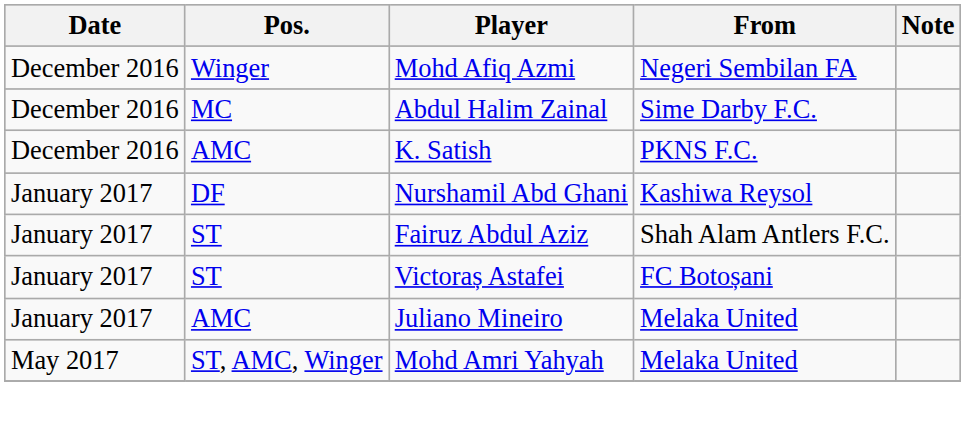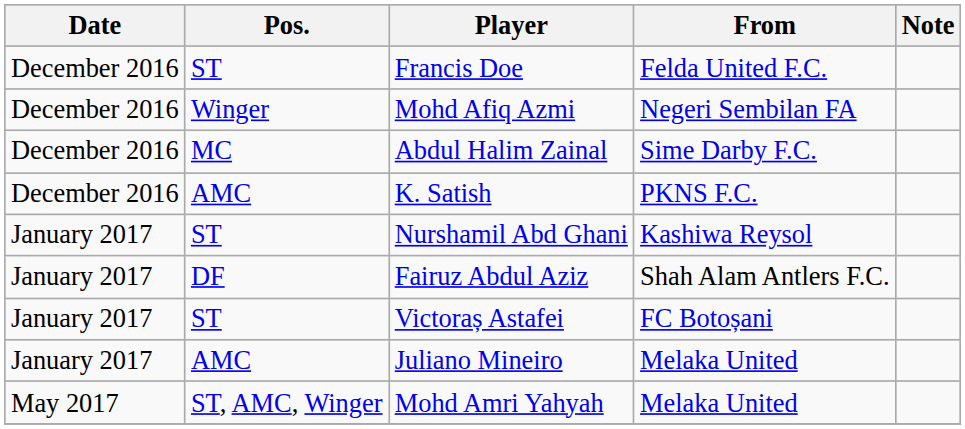 <table class="wikitable sortable">
 <tr>
 <th>Date</th>
 <th>Pos.</th>
 <th>Player</th>
 <th>From</th>
 <th>Note</th>
+</tr>
+<tr>
+<td>December 2016</td>
+<td><a href='#'>ST</a></td>
+<td> <a href='#'>Francis Doe</a></td>
+<td> <a href='#'>Felda United F.C.</a></td>
+<td></td>
 </tr>
 <tr>
 <td>December 2016</td>
 <td><a href='#'>Winger</a></td>
 <td> <a href='#'>Mohd Afiq Azmi</a></td>
 <td> <a href='#'>Negeri Sembilan FA</a></td>
 <td></td>
 </tr>
 <tr>
 <td>December 2016</td>
 <td><a href='#'>MC</a></td>
 <td> <a href='#'>Abdul Halim Zainal</a></td>
 <td> <a href='#'>Sime Darby F.C.</a></td>
 <td></td>
 </tr>
 <tr>
 <td>December 2016</td>
 <td><a href='#'>AMC</a></td>
 <td> <a href='#'>K. Satish</a></td>
 <td> <a href='#'>PKNS F.C.</a></td>
 <td></td>
 </tr>
 <tr>
 <td>January 2017</td>
-<td><a href='#'>DF</a></td>
+<td><a href='#'>ST</a></td>
 <td> <a href='#'>Nurshamil Abd Ghani</a></td>
 <td> <a href='#'>Kashiwa Reysol</a></td>
 <td></td>
 </tr>
 <tr>
 <td>January 2017</td>
-<td><a href='#'>ST</a></td>
+<td><a href='#'>DF</a></td>
 <td> <a href='#'>Fairuz Abdul Aziz</a></td>
 <td> Shah Alam Antlers F.C.</td>
 <td></td>
 </tr>
 <tr>
 <td>January 2017</td>
 <td><a href='#'>ST</a></td>
 <td> <a href='#'>Victoraș Astafei</a></td>
 <td> <a href='#'>FC Botoșani</a></td>
 <td></td>
 </tr>
 <tr>
 <td>January 2017</td>
 <td><a href='#'>AMC</a></td>
 <td>  <a href='#'>Juliano Mineiro</a></td>
 <td> <a href='#'>Melaka United</a></td>
 <td></td>
 </tr>
 <tr>
 <td>May 2017</td>
 <td><a href='#'>ST</a>, <a href='#'>AMC</a>, <a href='#'>Winger</a></td>
 <td> <a href='#'>Mohd Amri Yahyah</a></td>
 <td> <a href='#'>Melaka United</a></td>
 <td></td>
 </tr>
 <tr>
 </tr>
 </table>
